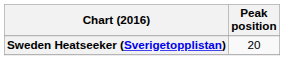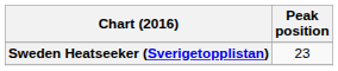 <table class="wikitable sortable plainrowheaders" style="text-align:center;">
 <tr>
 <th scope="col">Chart (2016)</th>
 <th scope="col">Peak<br>position</th>
 </tr>
 <tr>
 </tr>
 <tr>
 </tr>
 <tr>
 </tr>
 <tr>
 </tr>
 <tr>
 </tr>
 <tr>
 </tr>
 <tr>
 <th scope="row">Sweden Heatseeker (<a href='#'>Sverigetopplistan</a>)</th>
-<td>20</td>
+<td>23</td>
 </tr>
 <tr>
 </tr>
 <tr>
 </tr>
 <tr>
 </tr>
 <tr>
 </tr>
 <tr>
 </tr>
 <tr>
 </tr>
 </table>
